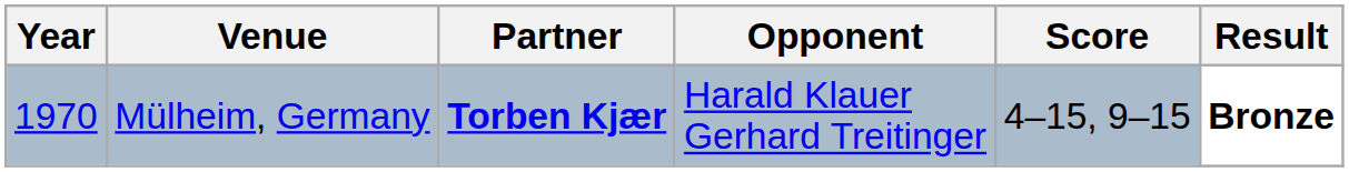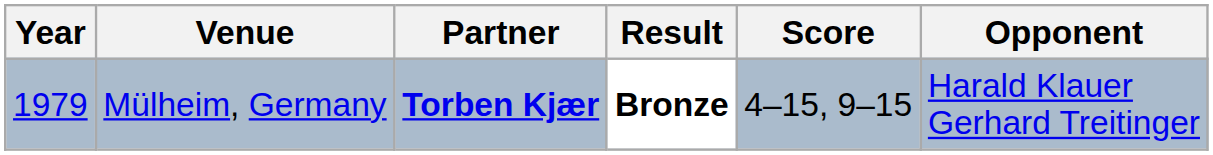 <table class="sortable wikitable" style="font-size: 90%;">
 <tr>
 <th>Year</th>
 <th>Venue</th>
 <th>Partner</th>
+<th>Result</th>
+<th>Score</th>
 <th>Opponent</th>
-<th>Score</th>
-<th>Result</th>
 </tr>
 <tr style="background:#AABBCC">
-<td align="center"><a href='#'>1970</a></td>
+<td align="center"><a href='#'>1979</a></td>
 <td align="left"><a href='#'>Mülheim</a>, <a href='#'>Germany</a></td>
 <td align="left"><strong> <a href='#'>Torben Kjær</a></strong></td>
+<td style="text-align:left; background:white"> <strong>Bronze</strong></td>
+<td align="left">4–15, 9–15</td>
 <td align="left"> <a href='#'>Harald Klauer</a> <br>  <a href='#'>Gerhard Treitinger</a></td>
-<td align="left">4–15, 9–15</td>
-<td style="text-align:left; background:white"> <strong>Bronze</strong></td>
 </tr>
 </table>
